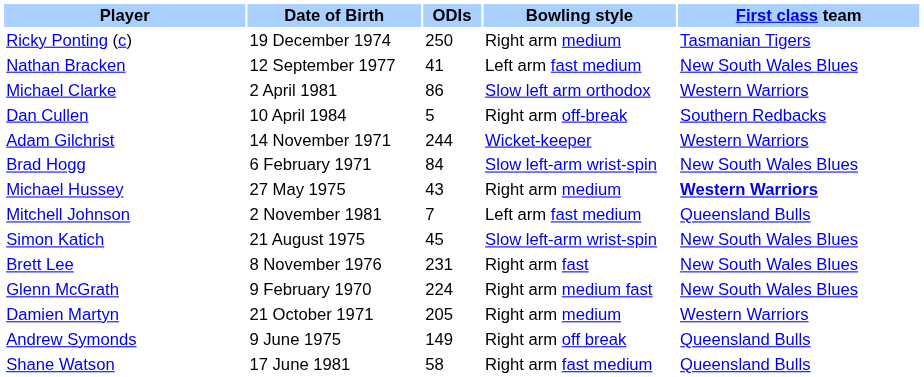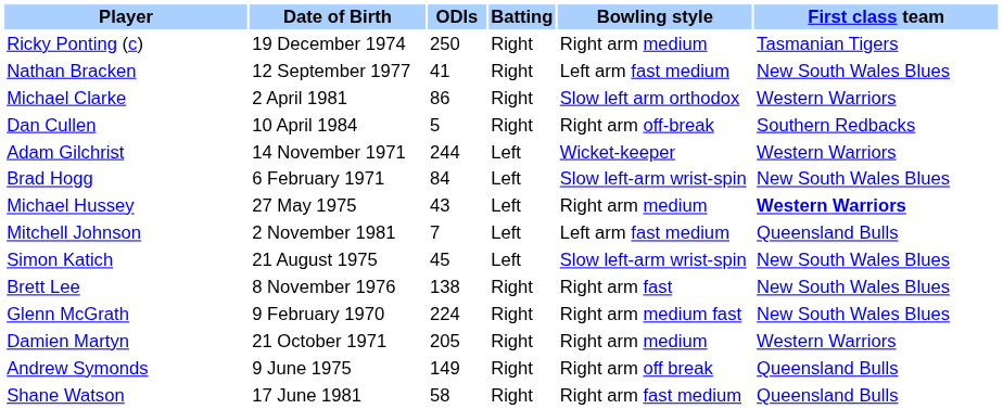 <table border="0" cellspacing="2" cellpadding="2" style="width:100%;">
 <tr style="background:#aad0ff;">
 <th width=25%>Player</th>
 <th width=18%>Date of Birth</th>
 <th width=6%>ODIs</th>
+<th width=6%>Batting</th>
 <th width=20%>Bowling style</th>
 <th width=25%><a href='#'>First class</a> team</th>
 </tr>
 <tr>
 <td><a href='#'>Ricky Ponting</a> (<a href='#'>c</a>)</td>
 <td>19 December 1974</td>
 <td>250</td>
+<td>Right</td>
 <td>Right arm <a href='#'>medium</a></td>
 <td><a href='#'>Tasmanian Tigers</a></td>
 </tr>
 <tr>
 <td><a href='#'>Nathan Bracken</a></td>
 <td>12 September 1977</td>
 <td>41</td>
+<td>Right</td>
 <td>Left arm <a href='#'>fast medium</a></td>
 <td><a href='#'>New South Wales Blues</a></td>
 </tr>
 <tr>
 <td><a href='#'>Michael Clarke</a></td>
 <td>2 April 1981</td>
 <td>86</td>
+<td>Right</td>
 <td><a href='#'>Slow left arm orthodox</a></td>
 <td><a href='#'>Western Warriors</a></td>
 </tr>
 <tr>
 <td><a href='#'>Dan Cullen</a></td>
 <td>10 April 1984</td>
 <td>5</td>
+<td>Right</td>
 <td>Right arm <a href='#'>off-break</a></td>
 <td><a href='#'>Southern Redbacks</a></td>
 </tr>
 <tr>
 <td><a href='#'>Adam Gilchrist</a></td>
 <td>14 November 1971</td>
 <td>244</td>
+<td>Left</td>
 <td><a href='#'>Wicket-keeper</a></td>
 <td><a href='#'>Western Warriors</a></td>
 </tr>
 <tr>
 <td><a href='#'>Brad Hogg</a></td>
 <td>6 February 1971</td>
 <td>84</td>
+<td>Left</td>
 <td><a href='#'>Slow left-arm wrist-spin</a></td>
 <td><a href='#'>New South Wales Blues</a></td>
 </tr>
 <tr>
 <td><a href='#'>Michael Hussey</a></td>
 <td>27 May 1975</td>
 <td>43</td>
+<td>Left</td>
 <td>Right arm <a href='#'>medium</a></td>
 <td><strong><a href='#'>Western Warriors</a></strong></td>
 </tr>
 <tr>
 <td><a href='#'>Mitchell Johnson</a></td>
 <td>2 November 1981</td>
 <td>7</td>
+<td>Left</td>
 <td>Left arm <a href='#'>fast medium</a></td>
 <td><a href='#'>Queensland Bulls</a></td>
 </tr>
 <tr>
 <td><a href='#'>Simon Katich</a></td>
 <td>21 August 1975</td>
 <td>45</td>
+<td>Left</td>
 <td><a href='#'>Slow left-arm wrist-spin</a></td>
 <td><a href='#'>New South Wales Blues</a></td>
 </tr>
 <tr>
 <td><a href='#'>Brett Lee</a></td>
 <td>8 November 1976</td>
-<td>231</td>
+<td>138</td>
+<td>Right</td>
 <td>Right arm <a href='#'>fast</a></td>
 <td><a href='#'>New South Wales Blues</a></td>
 </tr>
 <tr>
 <td><a href='#'>Glenn McGrath</a></td>
 <td>9 February 1970</td>
 <td>224</td>
+<td>Right</td>
 <td>Right arm <a href='#'>medium fast</a></td>
 <td><a href='#'>New South Wales Blues</a></td>
 </tr>
 <tr>
 <td><a href='#'>Damien Martyn</a></td>
 <td>21 October 1971</td>
 <td>205</td>
+<td>Right</td>
 <td>Right arm <a href='#'>medium</a></td>
 <td><a href='#'>Western Warriors</a></td>
 </tr>
 <tr>
 <td><a href='#'>Andrew Symonds</a></td>
 <td>9 June 1975</td>
 <td>149</td>
+<td>Right</td>
 <td>Right arm <a href='#'>off break</a></td>
 <td><a href='#'>Queensland Bulls</a></td>
 </tr>
 <tr>
 <td><a href='#'>Shane Watson</a></td>
 <td>17 June 1981</td>
 <td>58</td>
+<td>Right</td>
 <td>Right arm <a href='#'>fast medium</a></td>
 <td><a href='#'>Queensland Bulls</a></td>
 </tr>
 </table>
